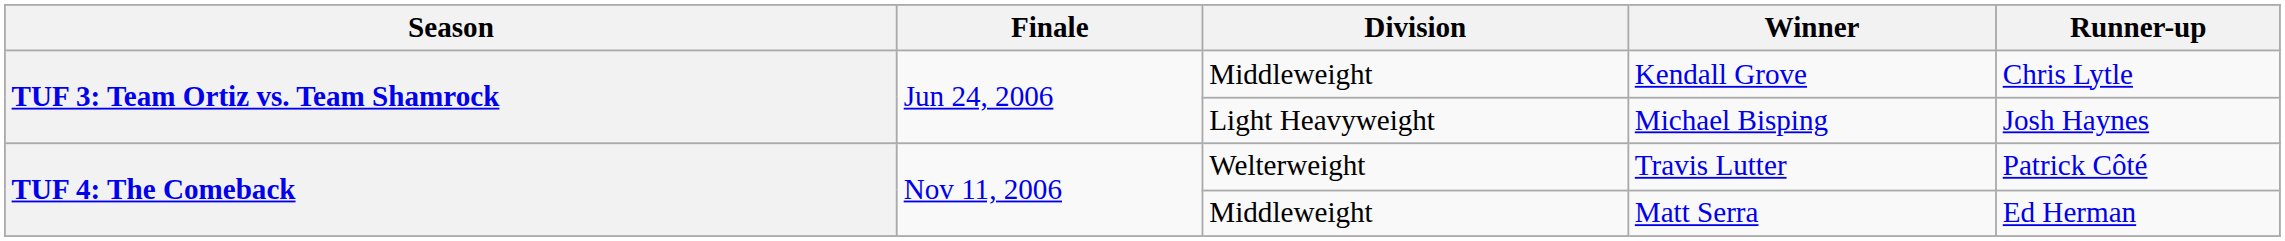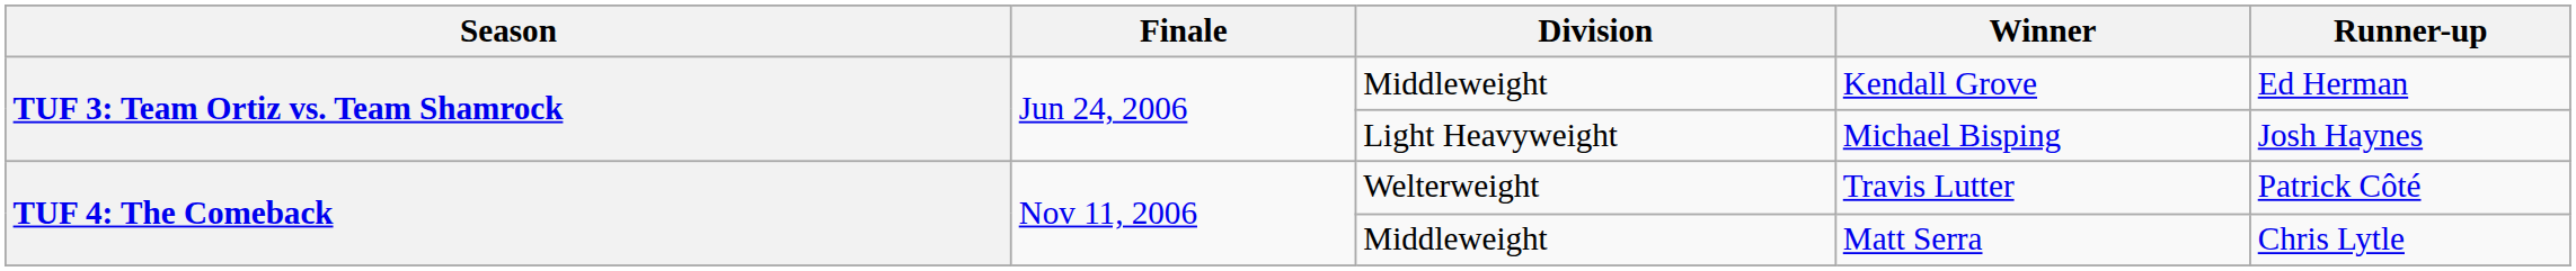 <table class="wikitable" style="width:99%;">
 <tr>
 <th>Season</th>
 <th>Finale</th>
 <th>Division</th>
 <th>Winner</th>
 <th>Runner-up</th>
 </tr>
 <tr>
 <th rowspan="2" style="text-align:left"><a href='#'>TUF 3: Team Ortiz vs. Team Shamrock</a></th>
 <td rowspan="2"><a href='#'>Jun 24, 2006</a></td>
 <td>Middleweight</td>
 <td><a href='#'>Kendall Grove</a></td>
-<td><a href='#'>Chris Lytle</a></td>
+<td><a href='#'>Ed Herman</a></td>
 </tr>
 <tr>
 <td>Light Heavyweight</td>
 <td><a href='#'>Michael Bisping</a></td>
 <td><a href='#'>Josh Haynes</a></td>
 </tr>
 <tr>
 <th rowspan="2" style="text-align:left"><a href='#'>TUF 4: The Comeback</a></th>
 <td rowspan="2"><a href='#'>Nov 11, 2006</a></td>
 <td>Welterweight</td>
 <td><a href='#'>Travis Lutter</a></td>
 <td><a href='#'>Patrick Côté</a></td>
 </tr>
 <tr>
 <td>Middleweight</td>
 <td><a href='#'>Matt Serra</a></td>
-<td><a href='#'>Ed Herman</a></td>
+<td><a href='#'>Chris Lytle</a></td>
 </tr>
 </table>
